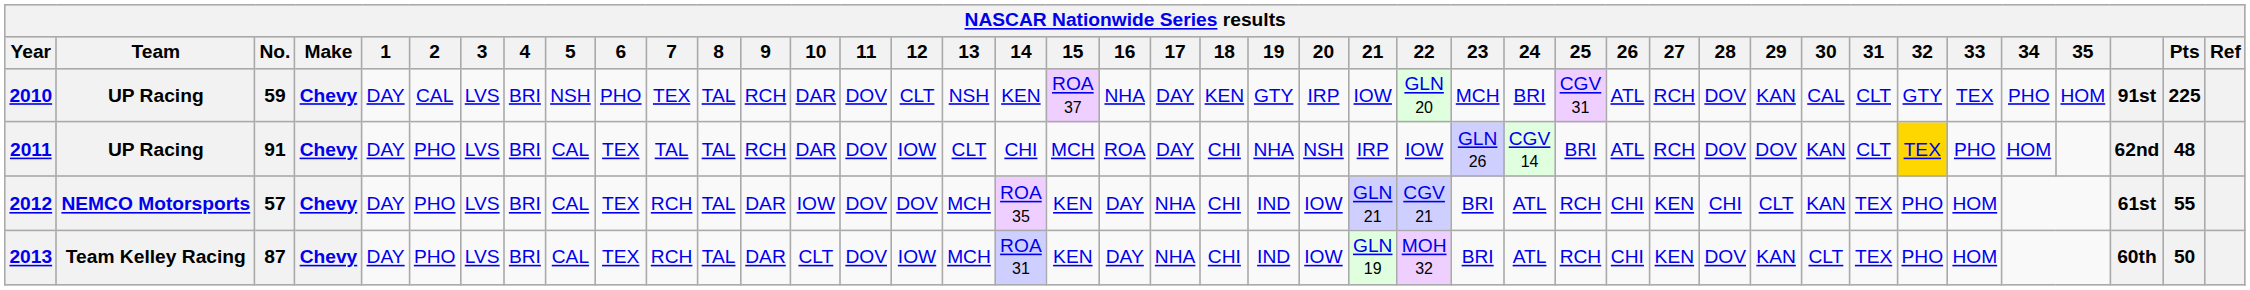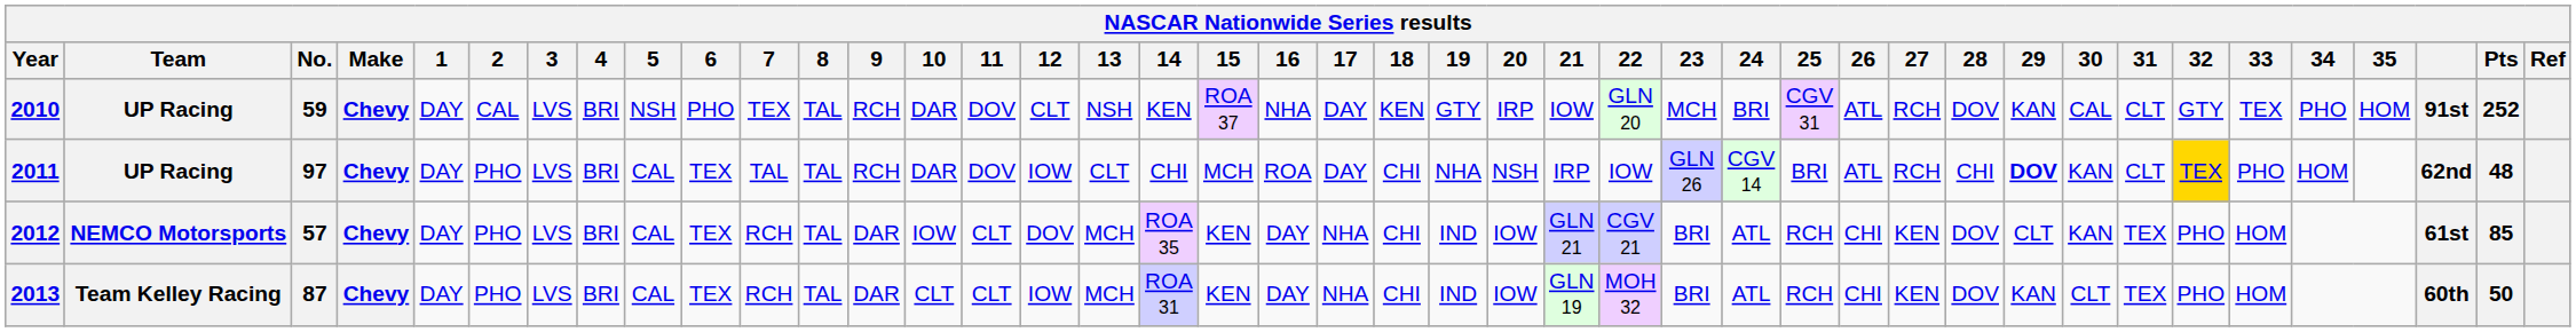 <table class="wikitable" style="text-align:center; font-size:75%">
 <tr>
 <th colspan=42><a href='#'>NASCAR Nationwide Series</a> results</th>
 </tr>
 <tr>
 <th>Year</th>
 <th>Team</th>
 <th>No.</th>
 <th>Make</th>
 <th>1</th>
 <th>2</th>
 <th>3</th>
 <th>4</th>
 <th>5</th>
 <th>6</th>
 <th>7</th>
 <th>8</th>
 <th>9</th>
 <th>10</th>
 <th>11</th>
 <th>12</th>
 <th>13</th>
 <th>14</th>
 <th>15</th>
 <th>16</th>
 <th>17</th>
 <th>18</th>
 <th>19</th>
 <th>20</th>
 <th>21</th>
 <th>22</th>
 <th>23</th>
 <th>24</th>
 <th>25</th>
 <th>26</th>
 <th>27</th>
 <th>28</th>
 <th>29</th>
 <th>30</th>
 <th>31</th>
 <th>32</th>
 <th>33</th>
 <th>34</th>
 <th>35</th>
 <th></th>
 <th>Pts</th>
 <th>Ref</th>
 </tr>
 <tr>
 <th><a href='#'>2010</a></th>
 <th>UP Racing</th>
 <th>59</th>
 <th><a href='#'>Chevy</a></th>
 <td><a href='#'>DAY</a></td>
 <td><a href='#'>CAL</a></td>
 <td><a href='#'>LVS</a></td>
 <td><a href='#'>BRI</a></td>
 <td><a href='#'>NSH</a></td>
 <td><a href='#'>PHO</a></td>
 <td><a href='#'>TEX</a></td>
 <td><a href='#'>TAL</a></td>
 <td><a href='#'>RCH</a></td>
 <td><a href='#'>DAR</a></td>
 <td><a href='#'>DOV</a></td>
 <td><a href='#'>CLT</a></td>
 <td><a href='#'>NSH</a></td>
 <td><a href='#'>KEN</a></td>
 <td style="background:#EFCFFF;"><a href='#'>ROA</a><br><small>37</small></td>
 <td><a href='#'>NHA</a></td>
 <td><a href='#'>DAY</a></td>
 <td><a href='#'>KEN</a></td>
 <td><a href='#'>GTY</a></td>
 <td><a href='#'>IRP</a></td>
 <td><a href='#'>IOW</a></td>
 <td style="background:#DFFFDF;"><a href='#'>GLN</a><br><small>20</small></td>
 <td><a href='#'>MCH</a></td>
 <td><a href='#'>BRI</a></td>
 <td style="background:#EFCFFF;"><a href='#'>CGV</a><br><small>31</small></td>
 <td><a href='#'>ATL</a></td>
 <td><a href='#'>RCH</a></td>
 <td><a href='#'>DOV</a></td>
 <td><a href='#'>KAN</a></td>
 <td><a href='#'>CAL</a></td>
 <td><a href='#'>CLT</a></td>
 <td><a href='#'>GTY</a></td>
 <td><a href='#'>TEX</a></td>
 <td><a href='#'>PHO</a></td>
 <td><a href='#'>HOM</a></td>
 <th>91st</th>
-<th>225</th>
+<th>252</th>
 <th></th>
 </tr>
 <tr>
 <th><a href='#'>2011</a></th>
 <th>UP Racing</th>
-<th>91</th>
+<th>97</th>
 <th><a href='#'>Chevy</a></th>
 <td><a href='#'>DAY</a></td>
 <td><a href='#'>PHO</a></td>
 <td><a href='#'>LVS</a></td>
 <td><a href='#'>BRI</a></td>
 <td><a href='#'>CAL</a></td>
 <td><a href='#'>TEX</a></td>
 <td><a href='#'>TAL</a></td>
 <td><a href='#'>TAL</a></td>
 <td><a href='#'>RCH</a></td>
 <td><a href='#'>DAR</a></td>
 <td><a href='#'>DOV</a></td>
 <td><a href='#'>IOW</a></td>
 <td><a href='#'>CLT</a></td>
 <td><a href='#'>CHI</a></td>
 <td><a href='#'>MCH</a></td>
 <td><a href='#'>ROA</a></td>
 <td><a href='#'>DAY</a></td>
 <td><a href='#'>CHI</a></td>
 <td><a href='#'>NHA</a></td>
 <td><a href='#'>NSH</a></td>
 <td><a href='#'>IRP</a></td>
 <td><a href='#'>IOW</a></td>
 <td style="background:#CFCFFF;"><a href='#'>GLN</a><br><small>26</small></td>
 <td style="background:#DFFFDF;"><a href='#'>CGV</a><br><small>14</small></td>
 <td><a href='#'>BRI</a></td>
 <td><a href='#'>ATL</a></td>
 <td><a href='#'>RCH</a></td>
-<td><a href='#'>DOV</a></td>
-<td><a href='#'>DOV</a></td>
+<td><a href='#'>CHI</a></td>
+<td><strong><a href='#'>DOV</a></strong></td>
 <td><a href='#'>KAN</a></td>
 <td><a href='#'>CLT</a></td>
 <td style="background: gold;"><a href='#'>TEX</a></td>
 <td><a href='#'>PHO</a></td>
 <td><a href='#'>HOM</a></td>
 <td></td>
 <th>62nd</th>
 <th>48</th>
 <th></th>
 </tr>
 <tr>
 <th><a href='#'>2012</a></th>
 <th><a href='#'>NEMCO Motorsports</a></th>
 <th>57</th>
 <th><a href='#'>Chevy</a></th>
 <td><a href='#'>DAY</a></td>
 <td><a href='#'>PHO</a></td>
 <td><a href='#'>LVS</a></td>
 <td><a href='#'>BRI</a></td>
 <td><a href='#'>CAL</a></td>
 <td><a href='#'>TEX</a></td>
 <td><a href='#'>RCH</a></td>
 <td><a href='#'>TAL</a></td>
 <td><a href='#'>DAR</a></td>
 <td><a href='#'>IOW</a></td>
-<td><a href='#'>DOV</a></td>
+<td><a href='#'>CLT</a></td>
 <td><a href='#'>DOV</a></td>
 <td><a href='#'>MCH</a></td>
 <td style="background:#EFCFFF;"><a href='#'>ROA</a><br><small>35</small></td>
 <td><a href='#'>KEN</a></td>
 <td><a href='#'>DAY</a></td>
 <td><a href='#'>NHA</a></td>
 <td><a href='#'>CHI</a></td>
 <td><a href='#'>IND</a></td>
 <td><a href='#'>IOW</a></td>
 <td style="background:#CFCFFF;"><a href='#'>GLN</a><br><small>21</small></td>
 <td style="background:#CFCFFF;"><a href='#'>CGV</a><br><small>21</small></td>
 <td><a href='#'>BRI</a></td>
 <td><a href='#'>ATL</a></td>
 <td><a href='#'>RCH</a></td>
 <td><a href='#'>CHI</a></td>
 <td><a href='#'>KEN</a></td>
-<td><a href='#'>CHI</a></td>
+<td><a href='#'>DOV</a></td>
 <td><a href='#'>CLT</a></td>
 <td><a href='#'>KAN</a></td>
 <td><a href='#'>TEX</a></td>
 <td><a href='#'>PHO</a></td>
 <td><a href='#'>HOM</a></td>
 <td colspan=2></td>
 <th>61st</th>
-<th>55</th>
+<th>85</th>
 <th></th>
 </tr>
 <tr>
 <th><a href='#'>2013</a></th>
 <th>Team Kelley Racing</th>
 <th>87</th>
 <th><a href='#'>Chevy</a></th>
 <td><a href='#'>DAY</a></td>
 <td><a href='#'>PHO</a></td>
 <td><a href='#'>LVS</a></td>
 <td><a href='#'>BRI</a></td>
 <td><a href='#'>CAL</a></td>
 <td><a href='#'>TEX</a></td>
 <td><a href='#'>RCH</a></td>
 <td><a href='#'>TAL</a></td>
 <td><a href='#'>DAR</a></td>
 <td><a href='#'>CLT</a></td>
-<td><a href='#'>DOV</a></td>
+<td><a href='#'>CLT</a></td>
 <td><a href='#'>IOW</a></td>
 <td><a href='#'>MCH</a></td>
 <td style="background:#CFCFFF;"><a href='#'>ROA</a><br><small>31</small></td>
 <td><a href='#'>KEN</a></td>
 <td><a href='#'>DAY</a></td>
 <td><a href='#'>NHA</a></td>
 <td><a href='#'>CHI</a></td>
 <td><a href='#'>IND</a></td>
 <td><a href='#'>IOW</a></td>
 <td style="background:#DFFFDF;"><a href='#'>GLN</a><br><small>19</small></td>
 <td style="background:#EFCFFF;"><a href='#'>MOH</a><br><small>32</small></td>
 <td><a href='#'>BRI</a></td>
 <td><a href='#'>ATL</a></td>
 <td><a href='#'>RCH</a></td>
 <td><a href='#'>CHI</a></td>
 <td><a href='#'>KEN</a></td>
 <td><a href='#'>DOV</a></td>
 <td><a href='#'>KAN</a></td>
 <td><a href='#'>CLT</a></td>
 <td><a href='#'>TEX</a></td>
 <td><a href='#'>PHO</a></td>
 <td><a href='#'>HOM</a></td>
 <td colspan=2></td>
 <th>60th</th>
 <th>50</th>
 <th></th>
 </tr>
 </table>
